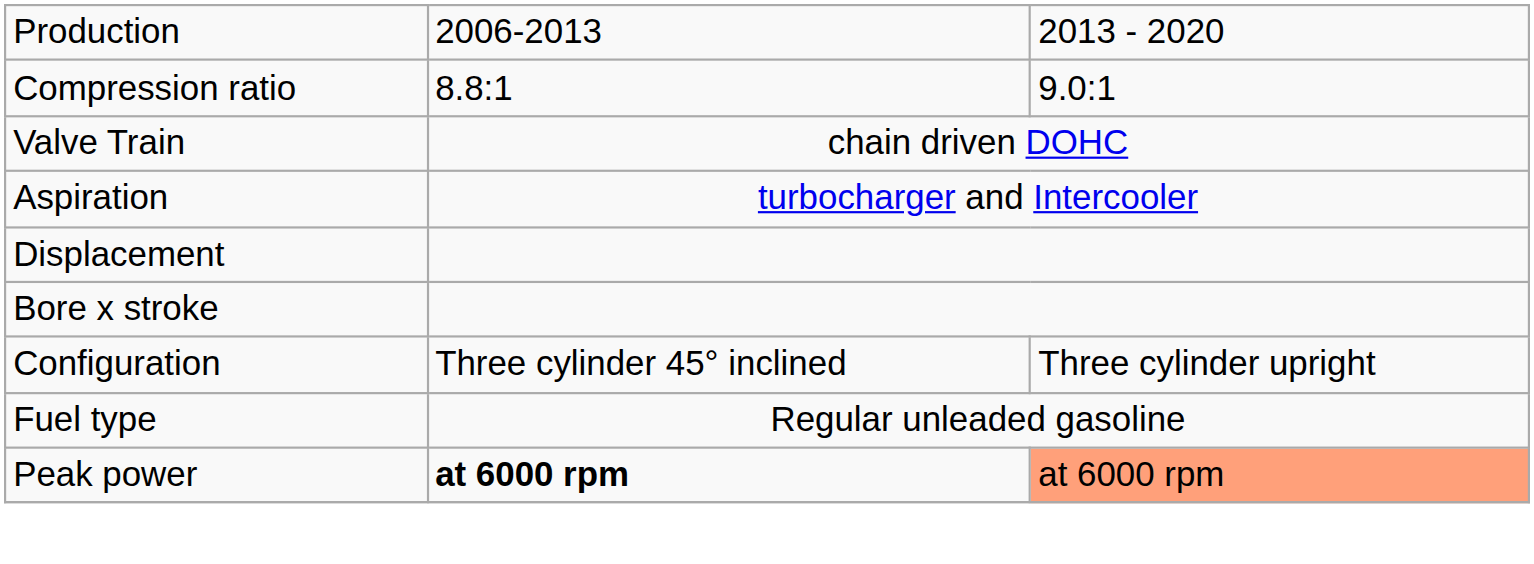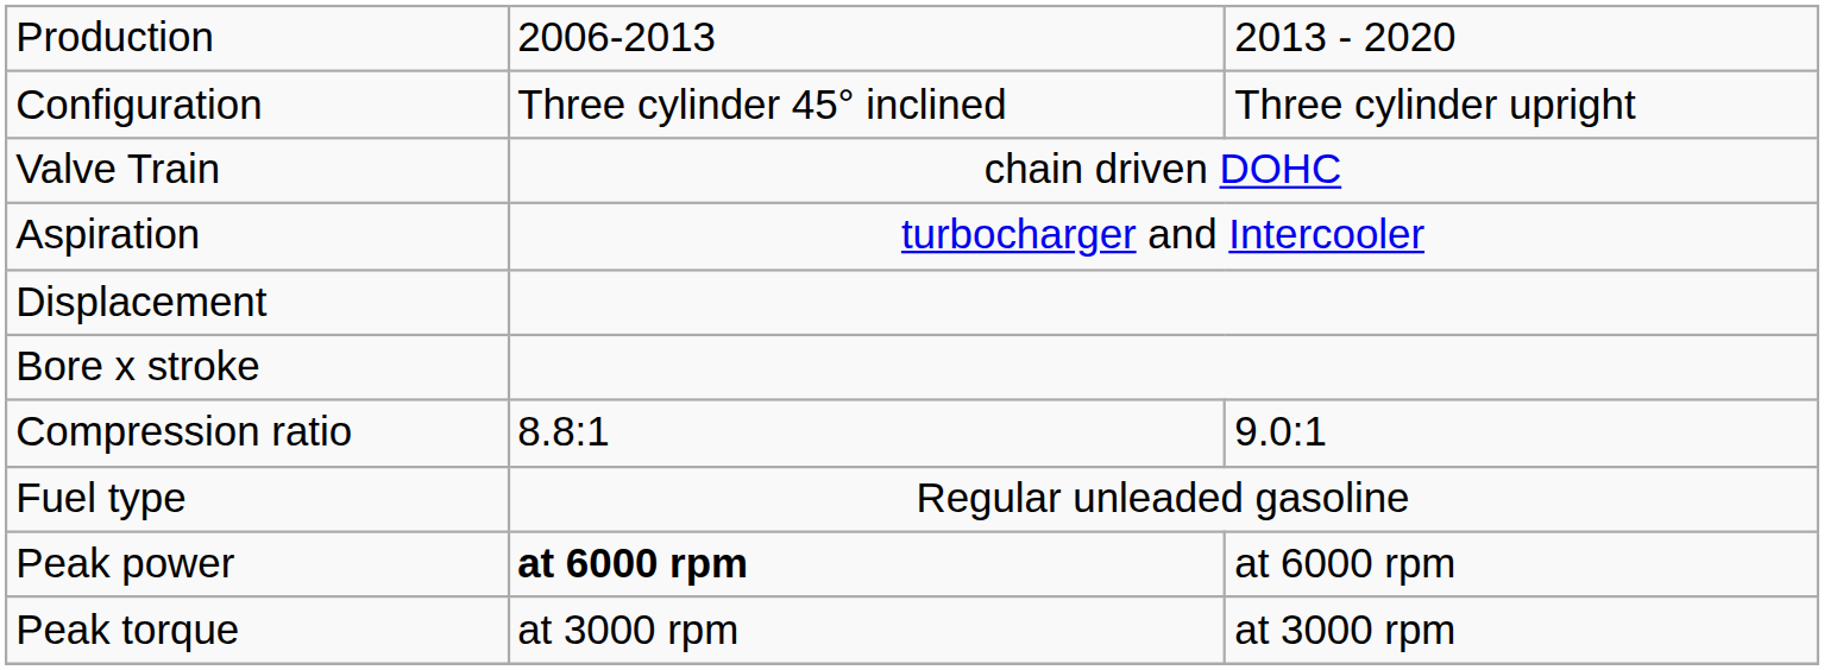 <table class="wikitable" width="700px">
 <tr>
 <td>Production</td>
 <td>2006-2013</td>
 <td>2013 - 2020</td>
 </tr>
 <tr>
-<td>Compression ratio</td>
-<td>8.8:1</td>
-<td>9.0:1</td>
+<td>Configuration</td>
+<td>Three cylinder 45° inclined</td>
+<td>Three cylinder upright</td>
 </tr>
 <tr>
 <td>Valve Train</td>
 <td colspan="2" align="Center">chain driven <a href='#'>DOHC</a></td>
 </tr>
 <tr>
 <td>Aspiration</td>
 <td colspan="2" align="Center"><a href='#'>turbocharger</a> and <a href='#'>Intercooler</a></td>
 </tr>
 <tr>
 <td>Displacement</td>
 <td colspan="2" align="Center"></td>
 </tr>
 <tr>
 <td>Bore x stroke</td>
 <td colspan="2" align="Center"></td>
 </tr>
 <tr>
-<td>Configuration</td>
-<td>Three cylinder 45° inclined</td>
-<td>Three cylinder upright</td>
+<td>Compression ratio</td>
+<td>8.8:1</td>
+<td>9.0:1</td>
 </tr>
 <tr>
 <td>Fuel type</td>
 <td colspan="2" align="Center">Regular unleaded gasoline</td>
 </tr>
 <tr>
 <td>Peak power</td>
 <td><strong> at 6000 rpm</strong></td>
-<td style="background: lightsalmon;"> at 6000 rpm</td>
+<td> at 6000 rpm</td>
+</tr>
+<tr>
+<td>Peak torque</td>
+<td> at 3000 rpm</td>
+<td> at 3000 rpm</td>
 </tr>
 <tr>
 </tr>
 </table>
